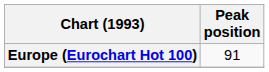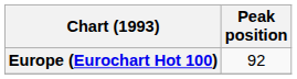 <table class="wikitable plainrowheaders" style="text-align:center">
 <tr>
 <th>Chart (1993)</th>
 <th>Peak<br>position</th>
 </tr>
 <tr>
 <th scope="row">Europe (<a href='#'>Eurochart Hot 100</a>)</th>
-<td align="center">91</td>
+<td align="center">92</td>
 </tr>
 <tr>
 </tr>
 </table>
